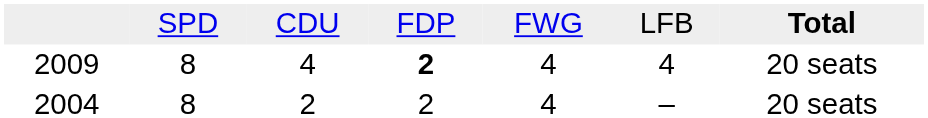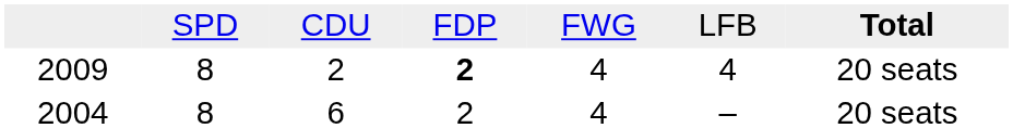 <table border="0" cellpadding="2" cellspacing="0" width="500">
 <tr bgcolor="#eeeeee" align="center">
 <td> </td>
 <td><a href='#'>SPD</a></td>
 <td><a href='#'>CDU</a></td>
 <td><a href='#'>FDP</a></td>
 <td><a href='#'>FWG</a></td>
 <td>LFB</td>
 <td><strong>Total</strong></td>
 </tr>
 <tr align="center">
 <td>2009</td>
 <td>8</td>
-<td>4</td>
+<td>2</td>
 <td><strong>2</strong></td>
 <td>4</td>
 <td>4</td>
 <td>20 seats</td>
 </tr>
 <tr align="center">
 <td>2004</td>
 <td>8</td>
-<td>2</td>
+<td>6</td>
 <td>2</td>
 <td>4</td>
 <td>–</td>
 <td>20 seats</td>
 </tr>
 </table>
